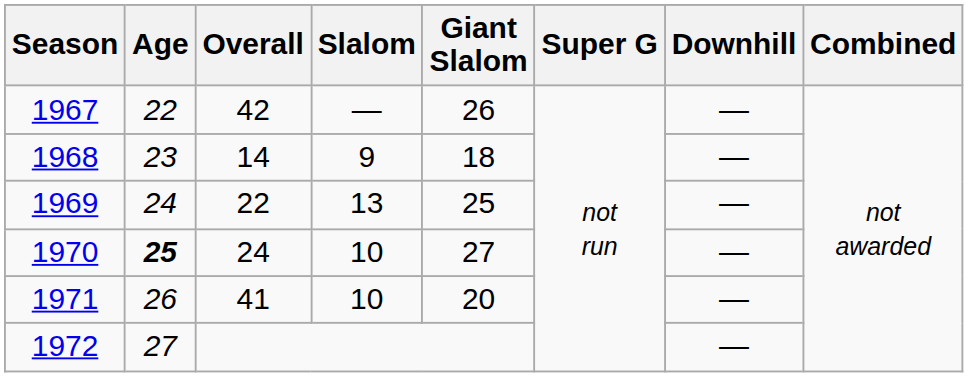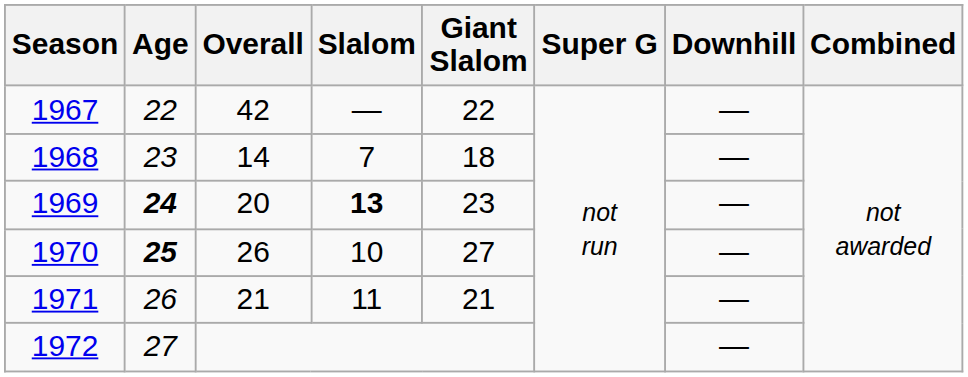 <table class=wikitable style="text-align:center">
 <tr>
 <th>Season</th>
 <th>Age</th>
 <th>Overall</th>
 <th>Slalom</th>
 <th>Giant<br>Slalom</th>
 <th>Super G</th>
 <th>Downhill</th>
 <th>Combined</th>
 </tr>
 <tr>
 <td><a href='#'>1967</a></td>
 <td><em>22</em></td>
 <td>42</td>
 <td>—</td>
-<td>26</td>
+<td>22</td>
 <td rowspan=6><small><em>not<br>run</em></small></td>
 <td>—</td>
 <td rowspan=6><small><em>not<br>awarded</em> </small></td>
 </tr>
 <tr>
 <td><a href='#'>1968</a></td>
 <td><em>23</em></td>
 <td>14</td>
-<td>9</td>
+<td>7</td>
 <td>18</td>
 <td>—</td>
 </tr>
 <tr>
 <td><a href='#'>1969</a></td>
-<td><em>24</em></td>
-<td>22</td>
-<td>13</td>
-<td>25</td>
+<td><strong><em>24</em></strong></td>
+<td>20</td>
+<td><strong>13</strong></td>
+<td>23</td>
 <td>—</td>
 </tr>
 <tr>
 <td><a href='#'>1970</a></td>
 <td><strong><em>25</em></strong></td>
-<td>24</td>
+<td>26</td>
 <td>10</td>
 <td>27</td>
 <td>—</td>
 </tr>
 <tr>
 <td><a href='#'>1971</a></td>
 <td><em>26</em></td>
-<td>41</td>
-<td>10</td>
-<td>20</td>
+<td>21</td>
+<td>11</td>
+<td>21</td>
 <td>—</td>
 </tr>
 <tr>
 <td><a href='#'>1972</a></td>
 <td><em>27</em></td>
 <td colspan=3></td>
 <td>—</td>
 </tr>
 </table>
